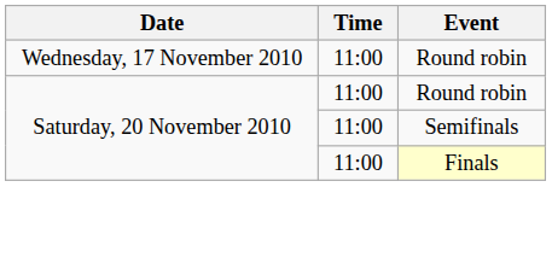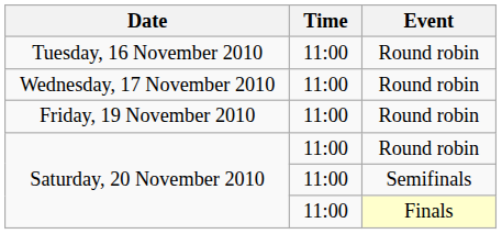 <table class = "wikitable" style="text-align:center;">
 <tr>
 <th width=220>Date</th>
 <th width=50>Time</th>
 <th width=100>Event</th>
 </tr>
 <tr>
+<td>Tuesday, 16 November 2010</td>
+<td>11:00</td>
+<td>Round robin</td>
+</tr>
+<tr>
 <td>Wednesday, 17 November 2010</td>
+<td>11:00</td>
+<td>Round robin</td>
+</tr>
+<tr>
+<td>Friday, 19 November 2010</td>
 <td>11:00</td>
 <td>Round robin</td>
 </tr>
 <tr>
 <td rowspan=3>Saturday, 20 November 2010</td>
 <td>11:00</td>
 <td>Round robin</td>
 </tr>
 <tr>
 <td>11:00</td>
 <td>Semifinals</td>
 </tr>
 <tr>
 <td>11:00</td>
 <td bgcolor=ffffcc>Finals</td>
 </tr>
 </table>
